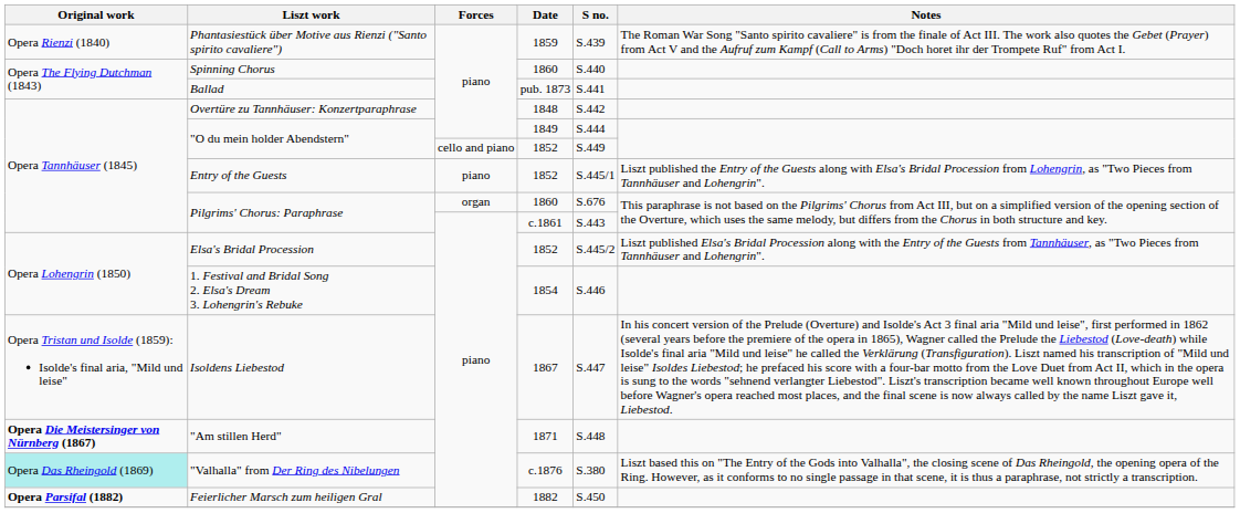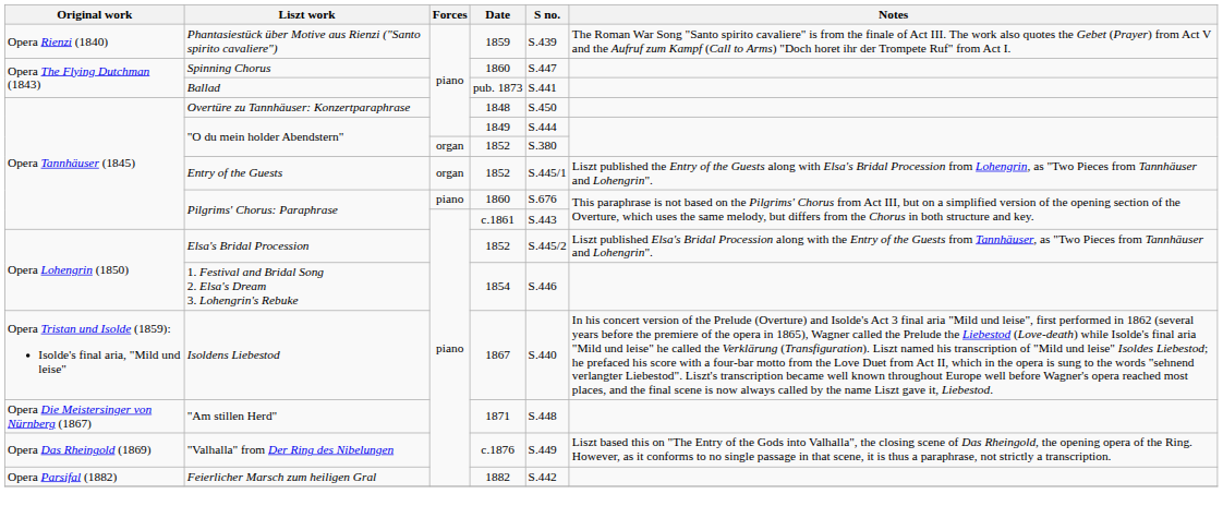 <table class="wikitable">
 <tr>
 <th>Original work</th>
 <th>Liszt work</th>
 <th>Forces</th>
 <th>Date</th>
 <th>S no.</th>
 <th>Notes</th>
 </tr>
 <tr>
 <td>Opera <em><a href='#'>Rienzi</a></em> (1840)</td>
 <td><em>Phantasiestück über Motive aus Rienzi ("Santo spirito cavaliere")</em></td>
 <td rowspan=5 style="text-align: center">piano</td>
 <td style="text-align: center">1859</td>
 <td>S.439</td>
 <td>The Roman War Song "Santo spirito cavaliere" is from the finale of Act III.  The work also quotes the <em>Gebet</em> (<em>Prayer</em>) from Act V and the <em>Aufruf zum Kampf</em> (<em>Call to Arms</em>) "Doch horet ihr der Trompete Ruf" from Act I.</td>
 </tr>
 <tr>
 <td rowspan=2>Opera <em><a href='#'>The Flying Dutchman</a></em> (1843)</td>
 <td><em>Spinning Chorus</em></td>
 <td style="text-align: center">1860</td>
-<td>S.440</td>
+<td>S.447</td>
 <td></td>
 </tr>
 <tr>
 <td><em>Ballad</em></td>
 <td style="text-align: center">pub. 1873</td>
 <td>S.441</td>
 <td></td>
 </tr>
 <tr>
 <td rowspan=6>Opera <em><a href='#'>Tannhäuser</a></em> (1845)</td>
 <td><em>Overtüre zu Tannhäuser: Konzertparaphrase</em></td>
 <td style="text-align: center">1848</td>
-<td>S.442</td>
+<td>S.450</td>
 <td></td>
 </tr>
 <tr>
 <td rowspan=2>"O du mein holder Abendstern"</td>
 <td style="text-align: center">1849</td>
 <td>S.444</td>
 <td rowspan=2></td>
 </tr>
 <tr>
-<td style="text-align: center">cello and piano</td>
+<td style="text-align: center">organ</td>
 <td style="text-align: center">1852</td>
-<td>S.449</td>
+<td>S.380</td>
 </tr>
 <tr>
 <td><em>Entry of the Guests</em></td>
-<td style="text-align: center">piano</td>
+<td style="text-align: center">organ</td>
 <td style="text-align: center">1852</td>
 <td>S.445/1</td>
 <td>Liszt published the <em>Entry of the Guests</em> along with <em>Elsa's Bridal Procession</em> from <em><a href='#'>Lohengrin</a></em>, as "Two Pieces from <em>Tannhäuser</em> and <em>Lohengrin</em>".</td>
 </tr>
 <tr>
 <td rowspan=2><em>Pilgrims' Chorus: Paraphrase</em></td>
-<td style="text-align: center">organ</td>
+<td style="text-align: center">piano</td>
 <td style="text-align: center">1860</td>
 <td>S.676</td>
 <td rowspan=2>This paraphrase is not based on the <em>Pilgrims' Chorus</em> from Act III, but on a simplified version of the opening section of the Overture, which uses the same melody, but differs from the <em>Chorus</em> in both structure and key.</td>
 </tr>
 <tr>
 <td rowspan=7 style="text-align: center">piano</td>
 <td style="text-align: center">c.1861</td>
 <td>S.443</td>
 </tr>
 <tr>
 <td rowspan=2>Opera <em><a href='#'>Lohengrin</a></em> (1850)</td>
 <td><em>Elsa's Bridal Procession</em></td>
 <td style="text-align: center">1852</td>
 <td>S.445/2</td>
 <td>Liszt published <em>Elsa's Bridal Procession</em> along with the <em>Entry of the Guests</em> from <em><a href='#'>Tannhäuser</a></em>, as "Two Pieces from <em>Tannhäuser</em> and <em>Lohengrin</em>".</td>
 </tr>
 <tr>
 <td>1. <em>Festival and Bridal Song</em><br>2. <em>Elsa's Dream</em><br>3. <em>Lohengrin's Rebuke</em></td>
 <td style="text-align: center">1854</td>
 <td>S.446</td>
 <td></td>
 </tr>
 <tr>
 <td>Opera <em><a href='#'>Tristan und Isolde</a></em> (1859):<br><ul><li>Isolde's final aria, "Mild und leise"</li></ul></td>
 <td><em>Isoldens Liebestod</em></td>
 <td style="text-align: center">1867</td>
-<td>S.447</td>
+<td>S.440</td>
 <td>In his concert version of the Prelude (Overture) and Isolde's Act 3 final aria "Mild und leise", first performed in 1862 (several years before the premiere of the opera in 1865), Wagner called the Prelude the <em><a href='#'>Liebestod</a></em> (<em>Love-death</em>) while Isolde's final aria "Mild und leise" he called the <em>Verklärung</em> (<em>Transfiguration</em>).  Liszt named his transcription of "Mild und leise" <em>Isoldes Liebestod</em>; he prefaced his score with a four-bar motto from the Love Duet from Act II, which in the opera is sung to the words "sehnend verlangter Liebestod".  Liszt's transcription became well known throughout Europe well before Wagner's opera reached most places, and the final scene is now always called by the name Liszt gave it, <em>Liebestod</em>.</td>
 </tr>
 <tr>
-<td><strong>Opera <em><a href='#'>Die Meistersinger von Nürnberg</a></em> (1867)</strong></td>
+<td>Opera <em><a href='#'>Die Meistersinger von Nürnberg</a></em> (1867)</td>
 <td>"Am stillen Herd"</td>
 <td style="text-align: center">1871</td>
 <td>S.448</td>
 <td></td>
 </tr>
 <tr>
-<td style="background: paleturquoise;">Opera <em><a href='#'>Das Rheingold</a></em> (1869)</td>
+<td>Opera <em><a href='#'>Das Rheingold</a></em> (1869)</td>
 <td>"Valhalla" from <em><a href='#'>Der Ring des Nibelungen</a></em></td>
 <td style="text-align: center">c.1876</td>
-<td>S.380</td>
+<td>S.449</td>
 <td>Liszt based this on "The Entry of the Gods into Valhalla", the closing scene of <em>Das Rheingold</em>, the opening opera of the Ring.  However, as it conforms to no single passage in that scene, it is thus a paraphrase, not strictly a transcription.</td>
 </tr>
 <tr>
-<td><strong>Opera <em><a href='#'>Parsifal</a></em> (1882)</strong></td>
+<td>Opera <em><a href='#'>Parsifal</a></em> (1882)</td>
 <td><em>Feierlicher Marsch zum heiligen Gral</em></td>
 <td style="text-align: center">1882</td>
-<td>S.450</td>
+<td>S.442</td>
 <td></td>
 </tr>
 <tr>
 </tr>
 </table>
